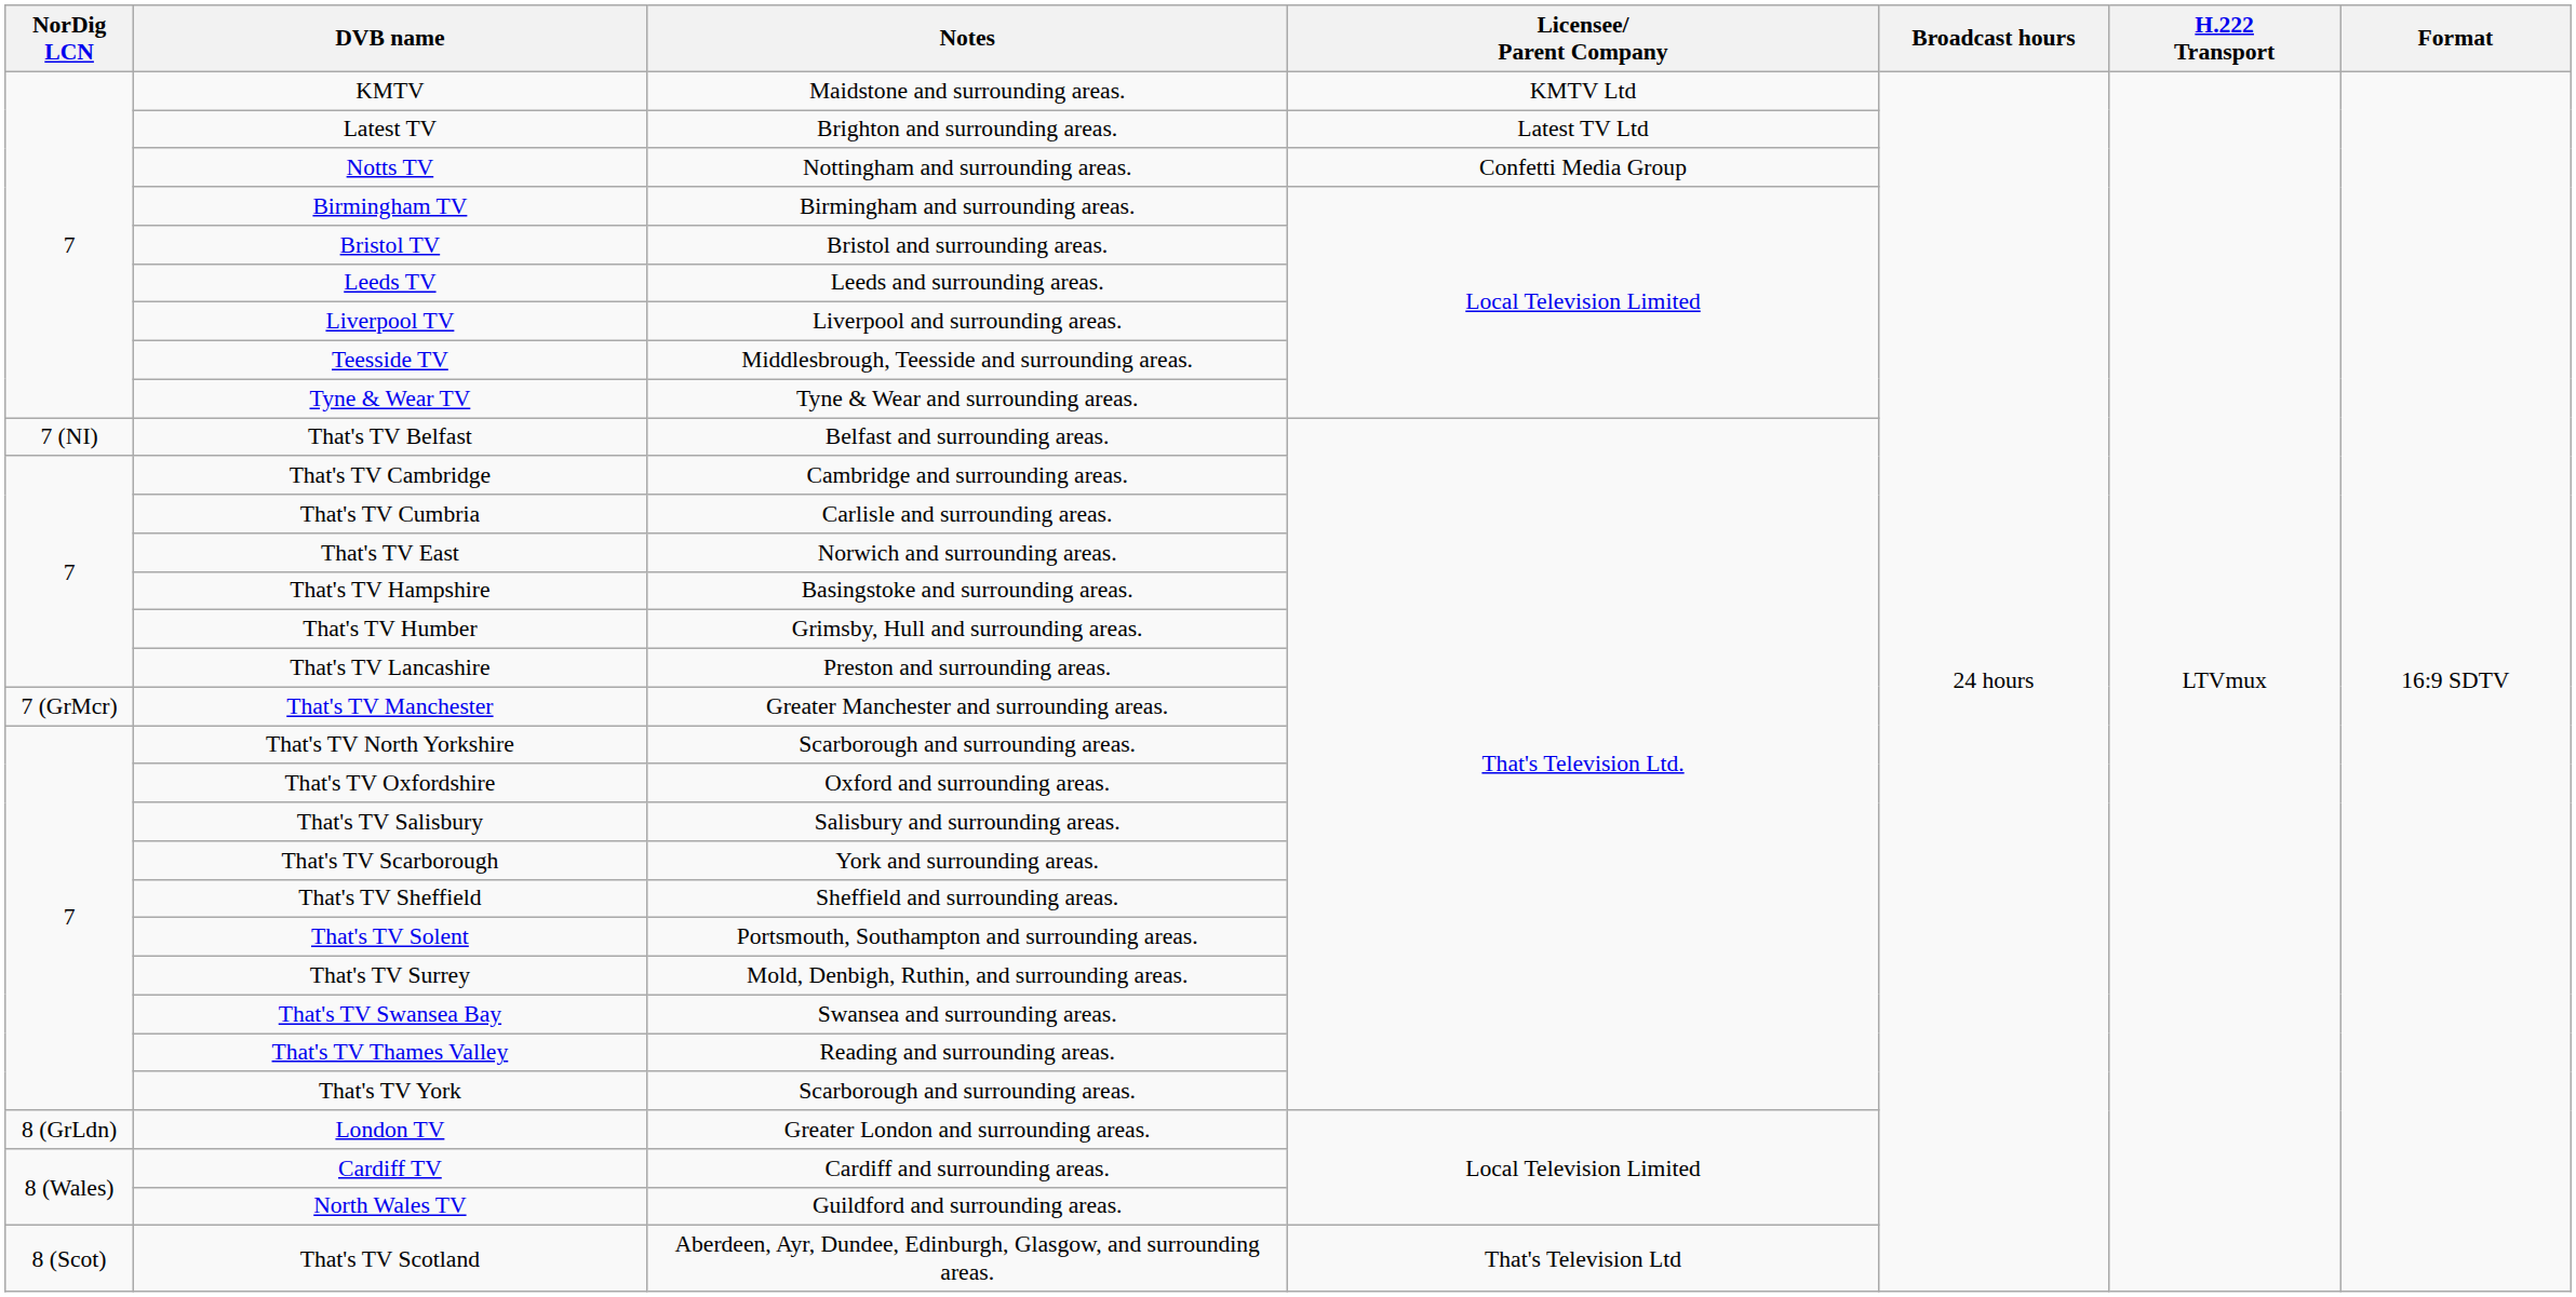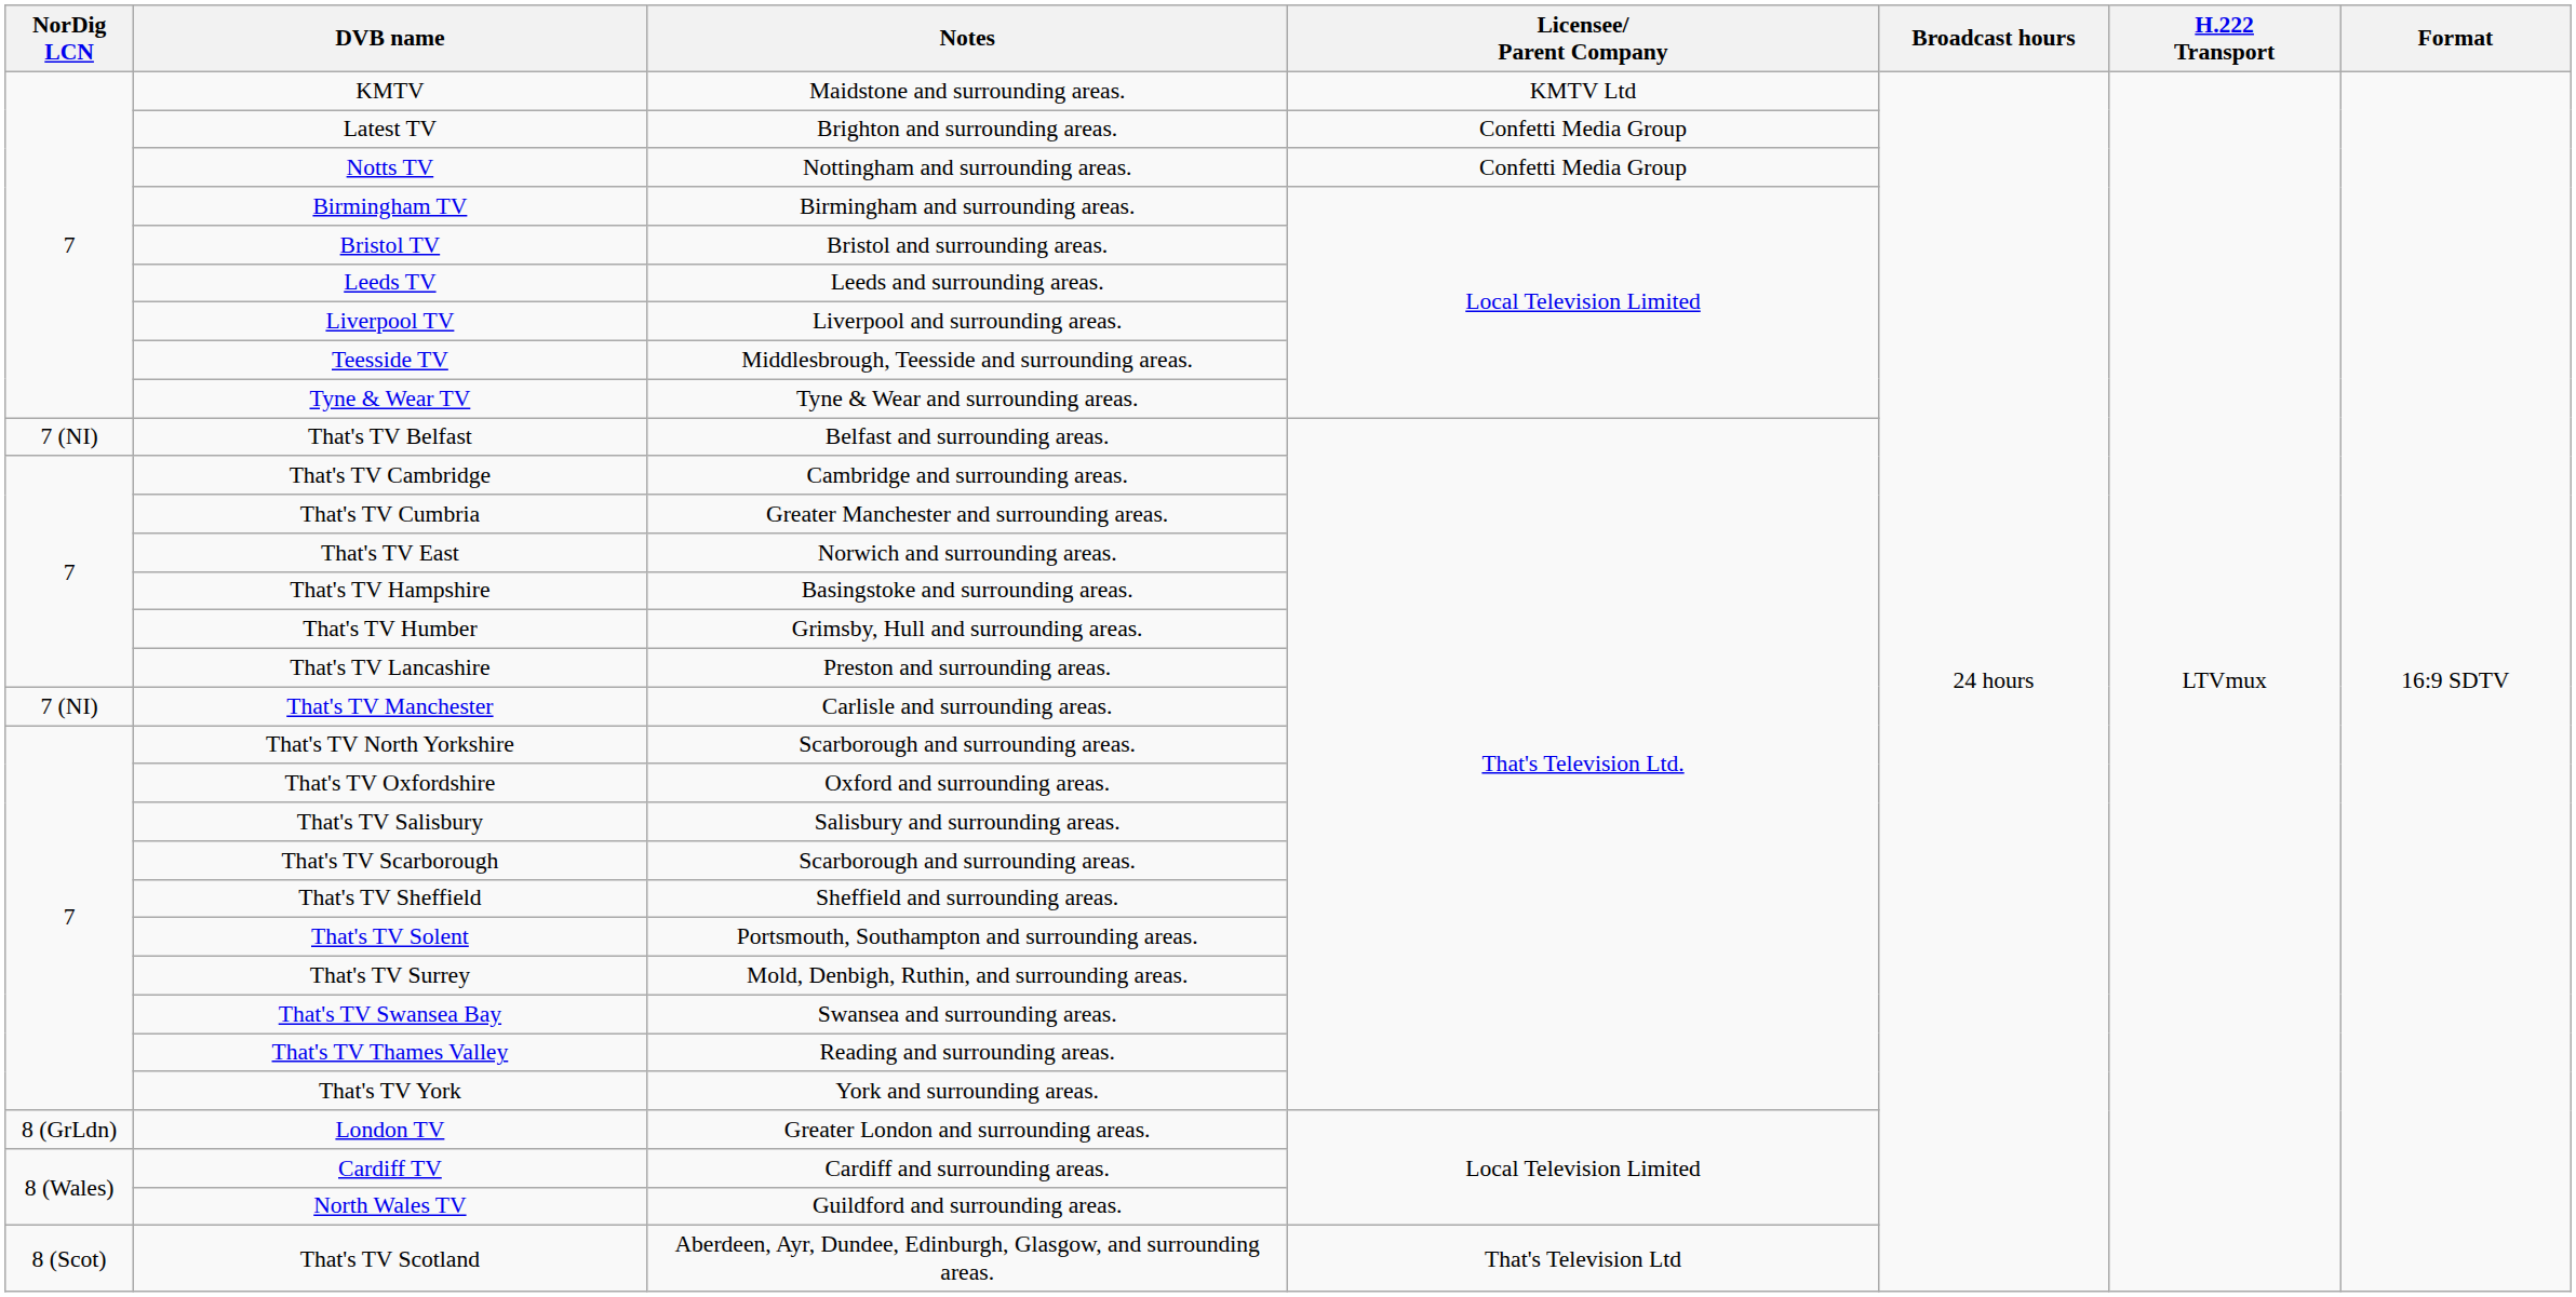 <table class="wikitable sortable" style="font-size:90%; text-align:center; width:100%;">
 <tr>
 <th style="width:5%;">NorDig <a href='#'>LCN</a></th>
 <th style="width:20%;">DVB name</th>
 <th style="width:25%;">Notes</th>
 <th style="width:23%;">Licensee/<br>Parent Company</th>
 <th style="width:9%;">Broadcast hours</th>
 <th style="width:9%;"><a href='#'>H.222</a><br>Transport</th>
 <th style="width:9%;">Format</th>
 </tr>
 <tr>
 <td rowspan="9">7</td>
 <td>KMTV</td>
 <td>Maidstone and surrounding areas.</td>
 <td>KMTV Ltd</td>
 <td rowspan="31">24 hours</td>
 <td rowspan="31">LTVmux</td>
 <td rowspan="31">16:9 SDTV</td>
 </tr>
 <tr>
 <td>Latest TV</td>
 <td>Brighton and surrounding areas.</td>
-<td>Latest TV Ltd</td>
+<td>Confetti Media Group</td>
 </tr>
 <tr>
 <td><a href='#'>Notts TV</a></td>
 <td>Nottingham and surrounding areas.</td>
 <td>Confetti Media Group</td>
 </tr>
 <tr>
 <td><a href='#'>Birmingham TV</a></td>
 <td>Birmingham and surrounding areas.</td>
 <td rowspan="6"><a href='#'>Local Television Limited</a></td>
 </tr>
 <tr>
 <td><a href='#'>Bristol TV</a></td>
 <td>Bristol and surrounding areas.</td>
 </tr>
 <tr>
 <td><a href='#'>Leeds TV</a></td>
 <td>Leeds and surrounding areas.</td>
 </tr>
 <tr>
 <td><a href='#'>Liverpool TV</a></td>
 <td>Liverpool and surrounding areas.</td>
 </tr>
 <tr>
 <td><a href='#'>Teesside TV</a></td>
 <td>Middlesbrough, Teesside and surrounding areas.</td>
 </tr>
 <tr>
 <td><a href='#'>Tyne & Wear TV</a></td>
 <td>Tyne & Wear and surrounding areas.</td>
 </tr>
 <tr>
 <td>7 (NI)</td>
 <td>That's TV Belfast</td>
 <td>Belfast and surrounding areas.</td>
 <td rowspan="18"><a href='#'>That's Television Ltd.</a></td>
 </tr>
 <tr>
 <td rowspan="6">7</td>
 <td>That's TV Cambridge</td>
 <td>Cambridge and surrounding areas.</td>
 </tr>
 <tr>
 <td>That's TV Cumbria</td>
-<td>Carlisle and surrounding areas.</td>
+<td>Greater Manchester and surrounding areas.</td>
 </tr>
 <tr>
 <td>That's TV East</td>
 <td>Norwich and surrounding areas.</td>
 </tr>
 <tr>
 <td>That's TV Hampshire</td>
 <td>Basingstoke and surrounding areas.</td>
 </tr>
 <tr>
 <td>That's TV Humber</td>
 <td>Grimsby, Hull and surrounding areas.</td>
 </tr>
 <tr>
 <td>That's TV Lancashire</td>
 <td>Preston and surrounding areas.</td>
 </tr>
 <tr>
-<td>7 (GrMcr)</td>
+<td>7 (NI)</td>
 <td><a href='#'>That's TV Manchester</a></td>
-<td>Greater Manchester and surrounding areas.</td>
+<td>Carlisle and surrounding areas.</td>
 </tr>
 <tr>
 <td rowspan="10">7</td>
 <td>That's TV North Yorkshire</td>
 <td>Scarborough and surrounding areas.</td>
 </tr>
 <tr>
 <td>That's TV Oxfordshire</td>
 <td>Oxford and surrounding areas.</td>
 </tr>
 <tr>
 <td>That's TV Salisbury</td>
 <td>Salisbury and surrounding areas.</td>
 </tr>
 <tr>
 <td>That's TV Scarborough</td>
-<td>York and surrounding areas.</td>
+<td>Scarborough and surrounding areas.</td>
 </tr>
 <tr>
 <td>That's TV Sheffield</td>
 <td>Sheffield and surrounding areas.</td>
 </tr>
 <tr>
 <td><a href='#'>That's TV Solent</a></td>
 <td>Portsmouth, Southampton and surrounding areas.</td>
 </tr>
 <tr>
 <td>That's TV Surrey</td>
 <td>Mold, Denbigh, Ruthin, and surrounding areas.</td>
 </tr>
 <tr>
 <td><a href='#'>That's TV Swansea Bay</a></td>
 <td>Swansea and surrounding areas.</td>
 </tr>
 <tr>
 <td><a href='#'>That's TV Thames Valley</a></td>
 <td>Reading and surrounding areas.</td>
 </tr>
 <tr>
 <td>That's TV York</td>
-<td>Scarborough and surrounding areas.</td>
+<td>York and surrounding areas.</td>
 </tr>
 <tr>
 <td>8 (GrLdn)</td>
 <td><a href='#'>London TV</a></td>
 <td>Greater London and surrounding areas.</td>
 <td rowspan="3">Local Television Limited</td>
 </tr>
 <tr>
 <td rowspan="2">8 (Wales)</td>
 <td><a href='#'>Cardiff TV</a></td>
 <td>Cardiff and surrounding areas.</td>
 </tr>
 <tr>
 <td><a href='#'>North Wales TV</a></td>
 <td>Guildford and surrounding areas.</td>
 </tr>
 <tr>
 <td>8 (Scot)</td>
 <td>That's TV Scotland</td>
 <td>Aberdeen, Ayr, Dundee, Edinburgh, Glasgow, and surrounding areas.</td>
 <td>That's Television Ltd</td>
 </tr>
 </table>
